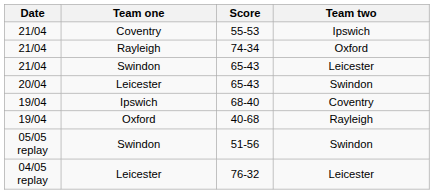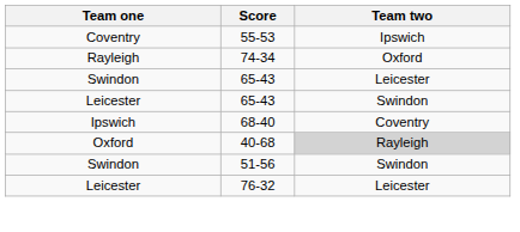 <table class="wikitable" style="text-align: center">
 <tr>
-<th width=80>Date</th>
 <th width=250>Team one</th>
 <th width=80>Score</th>
 <th width=250>Team two</th>
 </tr>
 <tr>
-<td>21/04</td>
 <td>Coventry</td>
 <td>55-53</td>
 <td>Ipswich</td>
 </tr>
 <tr>
-<td>21/04</td>
 <td>Rayleigh</td>
 <td>74-34</td>
 <td>Oxford</td>
 </tr>
 <tr>
-<td>21/04</td>
 <td>Swindon</td>
 <td>65-43</td>
 <td>Leicester</td>
 </tr>
 <tr>
-<td>20/04</td>
 <td>Leicester</td>
 <td>65-43</td>
 <td>Swindon</td>
 </tr>
 <tr>
-<td>19/04</td>
 <td>Ipswich</td>
 <td>68-40</td>
 <td>Coventry</td>
 </tr>
 <tr>
-<td>19/04</td>
 <td>Oxford</td>
 <td>40-68</td>
-<td>Rayleigh</td>
+<td style="background: lightgrey;">Rayleigh</td>
 </tr>
 <tr>
-<td>05/05<br>replay</td>
 <td>Swindon</td>
 <td>51-56</td>
 <td>Swindon</td>
 </tr>
 <tr>
-<td>04/05<br>replay</td>
 <td>Leicester</td>
 <td>76-32</td>
 <td>Leicester</td>
 </tr>
 </table>
